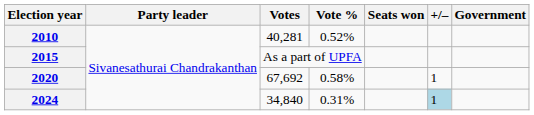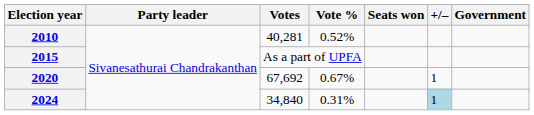 <table class="sortable wikitable">
 <tr>
 <th>Election year</th>
 <th>Party leader</th>
 <th>Votes</th>
 <th>Vote %</th>
 <th>Seats won</th>
 <th>+/–</th>
 <th>Government</th>
 </tr>
 <tr>
 <th><a href='#'>2010</a></th>
 <td rowspan=4><a href='#'>Sivanesathurai Chandrakanthan</a></td>
 <td align=center>40,281</td>
 <td align=center>0.52%</td>
 <td></td>
 <td></td>
 <td></td>
 </tr>
 <tr>
 <th><a href='#'>2015</a></th>
 <td colspan=2 align=center>As a part of <a href='#'>UPFA</a></td>
 <td></td>
 <td></td>
 <td></td>
 </tr>
 <tr>
 <th><a href='#'>2020</a></th>
 <td align=center>67,692</td>
-<td align=center>0.58%</td>
+<td align=center>0.67%</td>
 <td></td>
 <td> 1</td>
 <td></td>
 </tr>
 <tr>
 <th><a href='#'>2024</a></th>
 <td align=center>34,840</td>
 <td align=center>0.31%</td>
 <td></td>
 <td style="background: lightblue;"> 1</td>
 <td></td>
 </tr>
 </table>
